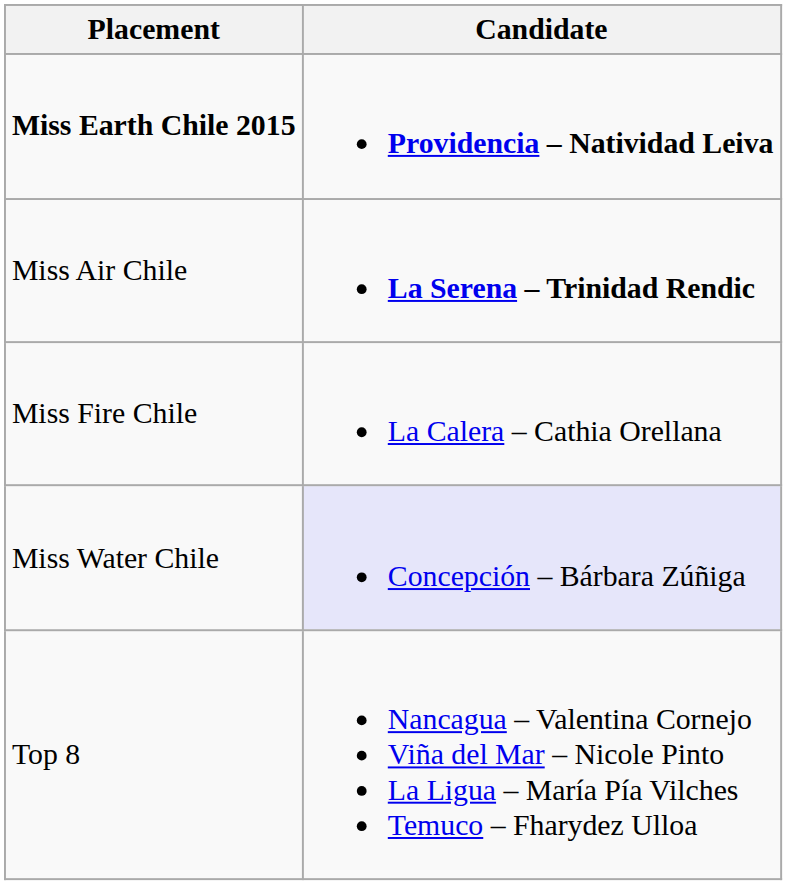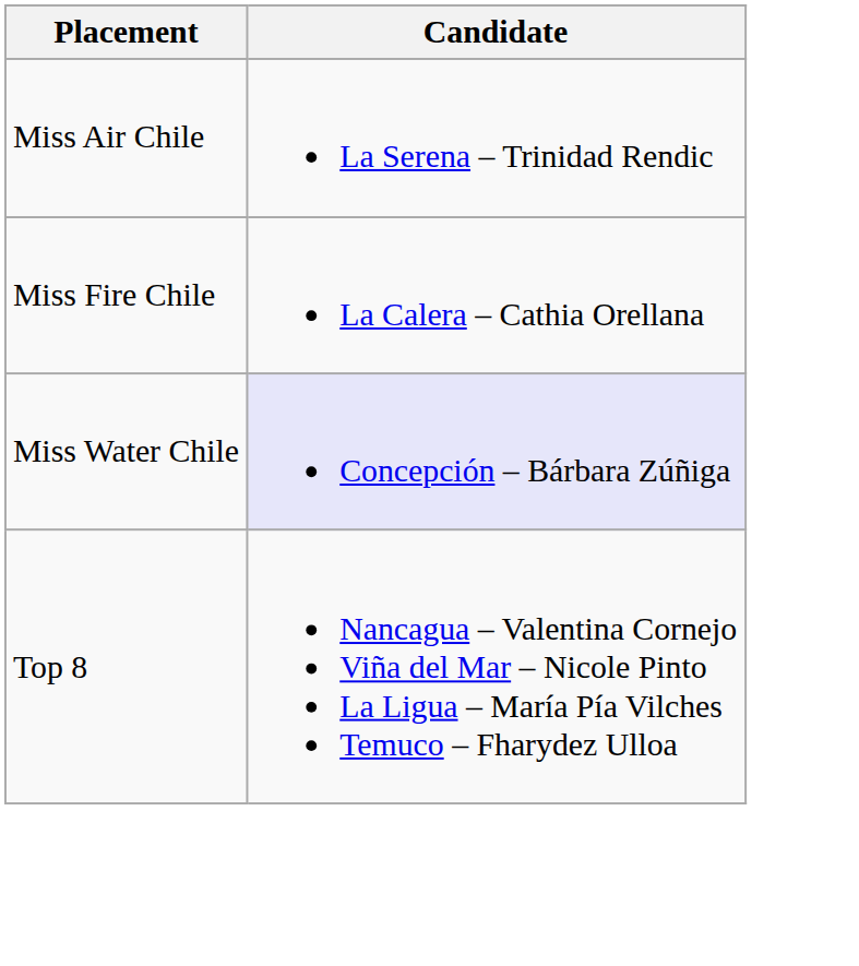 <table class="wikitable sortable" style="font-size: 95%;">
 <tr>
 <th>Placement</th>
 <th>Candidate</th>
 </tr>
 <tr>
-<td><strong>Miss Earth Chile 2015</strong></td>
-<td><br><ul><li><strong><a href='#'>Providencia</a> – Natividad Leiva</strong></li></ul></td>
-</tr>
-<tr>
 <td>Miss Air Chile</td>
-<td><strong><br><ul><li><a href='#'>La Serena</a> – Trinidad Rendic</li></ul></strong></td>
+<td><br><ul><li><a href='#'>La Serena</a> – Trinidad Rendic</li></ul></td>
 </tr>
 <tr>
 <td>Miss Fire Chile</td>
 <td><br><ul><li><a href='#'>La Calera</a> – Cathia Orellana</li></ul></td>
 </tr>
 <tr>
 <td>Miss Water Chile</td>
 <td style="background: lavender;"><br><ul><li><a href='#'>Concepción</a> – Bárbara Zúñiga</li></ul></td>
 </tr>
 <tr>
 <td>Top 8</td>
 <td><br><ul><li><a href='#'>Nancagua</a> – Valentina Cornejo</li><li><a href='#'>Viña del Mar</a> – Nicole Pinto</li><li><a href='#'>La Ligua</a> – María Pía Vilches</li><li><a href='#'>Temuco</a> – Fharydez Ulloa</li></ul></td>
 </tr>
 </table>
